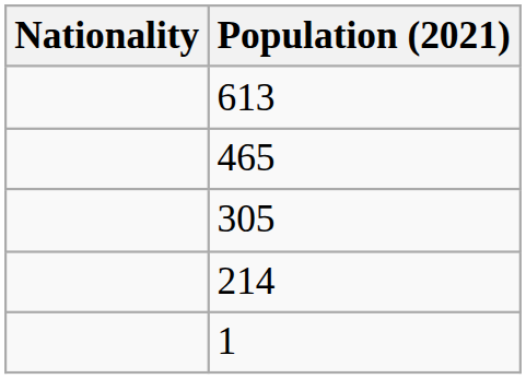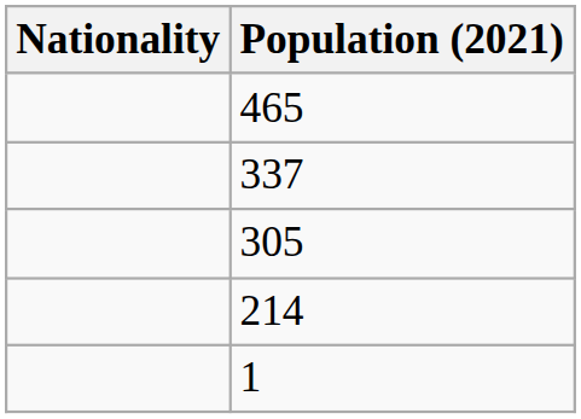 <table class="wikitable floatright">
 <tr>
 <th>Nationality</th>
 <th>Population (2021)</th>
 </tr>
 <tr>
 <td></td>
-<td>613</td>
+<td>465</td>
 </tr>
 <tr>
 <td></td>
-<td>465</td>
+<td>337</td>
 </tr>
 <tr>
 <td></td>
 <td>305</td>
 </tr>
 <tr>
 <td></td>
 <td>214</td>
 </tr>
 <tr>
 <td></td>
 <td>1</td>
 </tr>
 </table>
